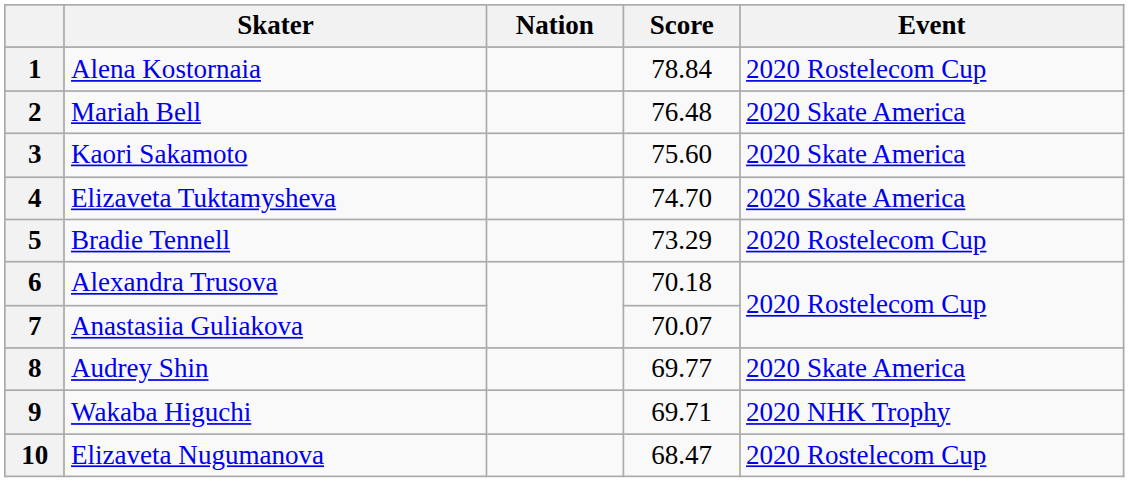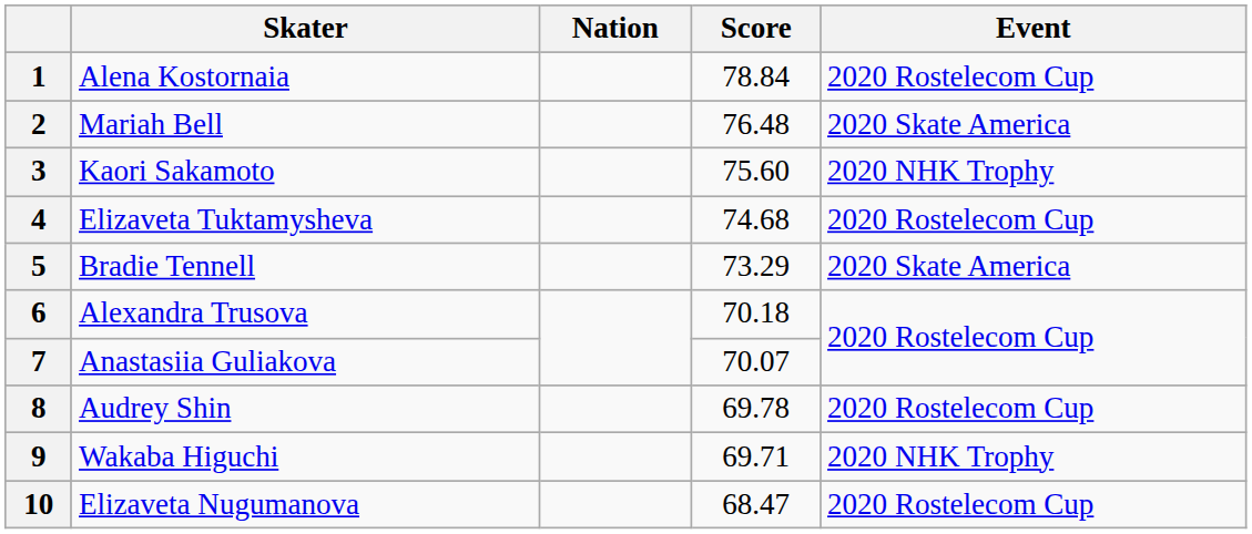 <table class="wikitable sortable" style="text-align:left; width:75%">
 <tr>
 <th scope="col"></th>
 <th scope="col">Skater</th>
 <th scope="col">Nation</th>
 <th scope="col">Score</th>
 <th scope="col">Event</th>
 </tr>
 <tr>
 <th scope="row">1</th>
 <td><a href='#'>Alena Kostornaia</a></td>
 <td></td>
 <td style="text-align:center;">78.84</td>
 <td><a href='#'>2020 Rostelecom Cup</a></td>
 </tr>
 <tr>
 <th scope="row">2</th>
 <td><a href='#'>Mariah Bell</a></td>
 <td></td>
 <td style="text-align:center;">76.48</td>
 <td><a href='#'>2020 Skate America</a></td>
 </tr>
 <tr>
 <th scope="row">3</th>
 <td><a href='#'>Kaori Sakamoto</a></td>
 <td></td>
 <td style="text-align:center;">75.60</td>
-<td><a href='#'>2020 Skate America</a></td>
+<td><a href='#'>2020 NHK Trophy</a></td>
 </tr>
 <tr>
 <th scope="row">4</th>
 <td><a href='#'>Elizaveta Tuktamysheva</a></td>
 <td></td>
-<td style="text-align:center;">74.70</td>
-<td><a href='#'>2020 Skate America</a></td>
+<td style="text-align:center;">74.68</td>
+<td><a href='#'>2020 Rostelecom Cup</a></td>
 </tr>
 <tr>
 <th scope="row">5</th>
 <td><a href='#'>Bradie Tennell</a></td>
 <td></td>
 <td style="text-align:center;">73.29</td>
-<td><a href='#'>2020 Rostelecom Cup</a></td>
+<td><a href='#'>2020 Skate America</a></td>
 </tr>
 <tr>
 <th scope="row">6</th>
 <td><a href='#'>Alexandra Trusova</a></td>
 <td rowspan="2"></td>
 <td style="text-align:center;">70.18</td>
 <td rowspan="2"><a href='#'>2020 Rostelecom Cup</a></td>
 </tr>
 <tr>
 <th scope="row">7</th>
 <td><a href='#'>Anastasiia Guliakova</a></td>
 <td style="text-align:center;">70.07</td>
 </tr>
 <tr>
 <th scope="row">8</th>
 <td><a href='#'>Audrey Shin</a></td>
 <td></td>
-<td style="text-align:center;">69.77</td>
-<td><a href='#'>2020 Skate America</a></td>
+<td style="text-align:center;">69.78</td>
+<td><a href='#'>2020 Rostelecom Cup</a></td>
 </tr>
 <tr>
 <th scope="row">9</th>
 <td><a href='#'>Wakaba Higuchi</a></td>
 <td></td>
 <td style="text-align:center;">69.71</td>
 <td><a href='#'>2020 NHK Trophy</a></td>
 </tr>
 <tr>
 <th scope="row">10</th>
 <td><a href='#'>Elizaveta Nugumanova</a></td>
 <td></td>
 <td style="text-align:center;">68.47</td>
 <td><a href='#'>2020 Rostelecom Cup</a></td>
 </tr>
 </table>
